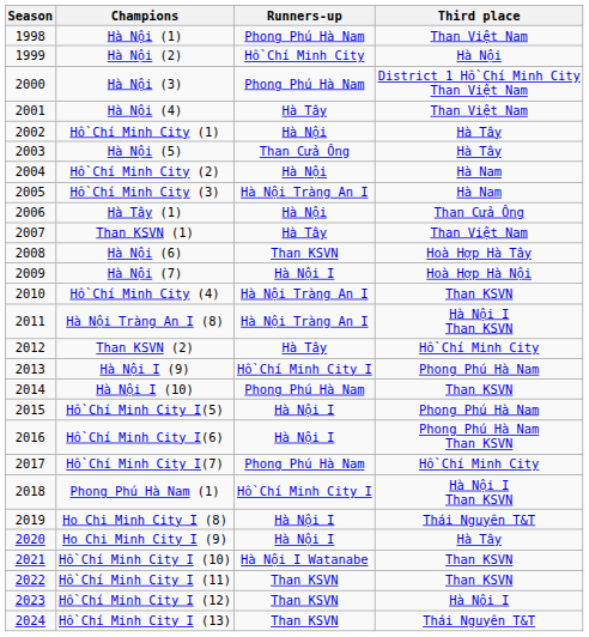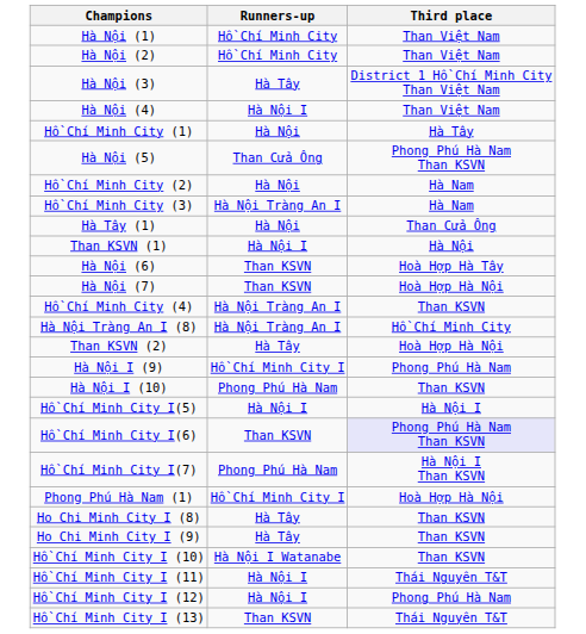 <table class="wikitable" style="margin:1em auto; text-align:center;">
 <tr>
-<th>Season</th>
 <th>Champions</th>
 <th>Runners-up</th>
 <th>Third place</th>
 </tr>
 <tr>
-<td>1998</td>
 <td><a href='#'>Hà Nội</a> (1)</td>
-<td><a href='#'>Phong Phú Hà Nam</a></td>
+<td><a href='#'>Hồ Chí Minh City</a></td>
 <td><a href='#'>Than Việt Nam</a></td>
 </tr>
 <tr>
-<td>1999</td>
 <td><a href='#'>Hà Nội</a> (2)</td>
 <td><a href='#'>Hồ Chí Minh City</a></td>
-<td><a href='#'>Hà Nội</a></td>
+<td><a href='#'>Than Việt Nam</a></td>
 </tr>
 <tr>
-<td>2000</td>
 <td><a href='#'>  Hà Nội</a> (3)</td>
-<td><a href='#'>Phong Phú Hà Nam</a></td>
+<td><a href='#'>Hà Tây</a></td>
 <td><a href='#'>District 1 Hồ Chí Minh City</a> <br> <a href='#'>Than Việt Nam</a></td>
 </tr>
 <tr>
-<td>2001</td>
 <td><a href='#'>Hà Nội</a>  (4)</td>
-<td><a href='#'>Hà Tây</a></td>
+<td><a href='#'>Hà Nội I</a></td>
 <td><a href='#'>Than Việt Nam</a></td>
 </tr>
 <tr>
-<td>2002</td>
 <td><a href='#'>Hồ Chí Minh City</a> (1)</td>
 <td><a href='#'>Hà Nội</a></td>
 <td><a href='#'>Hà Tây</a></td>
 </tr>
 <tr>
-<td>2003</td>
 <td><a href='#'>Hà Nội</a> (5)</td>
 <td><a href='#'>Than Cửa Ông</a></td>
-<td><a href='#'>Hà Tây</a></td>
+<td><a href='#'>Phong Phú Hà Nam</a><br><a href='#'>Than KSVN</a></td>
 </tr>
 <tr>
-<td>2004</td>
 <td><a href='#'>Hồ Chí Minh City</a> (2)</td>
 <td><a href='#'>Hà Nội</a></td>
 <td><a href='#'>Hà Nam</a></td>
 </tr>
 <tr>
-<td>2005</td>
 <td><a href='#'>Hồ Chí Minh City</a> (3)</td>
 <td><a href='#'>Hà Nội Tràng An I</a></td>
 <td><a href='#'>Hà Nam</a></td>
 </tr>
 <tr>
-<td>2006</td>
 <td><a href='#'>Hà Tây</a> (1)</td>
 <td><a href='#'> Hà Nội</a></td>
 <td><a href='#'>Than Cửa Ông</a></td>
 </tr>
 <tr>
-<td>2007</td>
 <td><a href='#'>Than KSVN</a> (1)</td>
-<td><a href='#'>Hà Tây</a></td>
-<td><a href='#'>Than Việt Nam</a></td>
+<td><a href='#'>Hà Nội I</a></td>
+<td><a href='#'>Hà Nội</a></td>
 </tr>
 <tr>
-<td>2008</td>
 <td><a href='#'>Hà Nội</a>  (6)</td>
 <td><a href='#'>Than KSVN</a></td>
 <td><a href='#'>Hoà Hợp Hà Tây</a></td>
 </tr>
 <tr>
-<td>2009</td>
 <td><a href='#'> Hà Nội</a>  (7)</td>
-<td><a href='#'>Hà Nội I</a></td>
+<td><a href='#'>Than KSVN</a></td>
 <td><a href='#'>Hoà Hợp Hà Nội</a></td>
 </tr>
 <tr>
-<td>2010</td>
 <td><a href='#'>Hồ Chí Minh City</a> (4)</td>
 <td><a href='#'>Hà Nội Tràng An I</a></td>
 <td><a href='#'>Than KSVN</a></td>
 </tr>
 <tr>
-<td>2011</td>
 <td><a href='#'> Hà Nội Tràng An I</a>  (8)</td>
 <td><a href='#'>Hà Nội Tràng An I</a></td>
-<td><a href='#'>Hà Nội I</a><br><a href='#'>Than KSVN</a></td>
-</tr>
-<tr>
-<td>2012</td>
-<td><a href='#'>Than KSVN</a> (2)</td>
-<td><a href='#'>Hà Tây</a></td>
 <td><a href='#'>Hồ Chí Minh City</a></td>
 </tr>
 <tr>
-<td>2013</td>
+<td><a href='#'>Than KSVN</a> (2)</td>
+<td><a href='#'>Hà Tây</a></td>
+<td><a href='#'>Hoà Hợp Hà Nội</a></td>
+</tr>
+<tr>
 <td><a href='#'>  Hà Nội I</a> (9)</td>
 <td><a href='#'>Hồ Chí Minh City I</a></td>
 <td><a href='#'>Phong Phú Hà Nam</a></td>
 </tr>
 <tr>
-<td>2014</td>
 <td><a href='#'>  Hà Nội I</a>  (10)</td>
 <td><a href='#'>Phong Phú Hà Nam</a></td>
 <td><a href='#'>Than KSVN</a></td>
 </tr>
 <tr>
-<td>2015</td>
 <td><a href='#'>Hồ Chí Minh City I</a>(5)</td>
 <td><a href='#'>Hà Nội I</a></td>
-<td><a href='#'>Phong Phú Hà Nam</a></td>
+<td><a href='#'>Hà Nội I</a></td>
 </tr>
 <tr>
-<td>2016</td>
 <td><a href='#'>Hồ Chí Minh City I</a>(6)</td>
-<td><a href='#'>Hà Nội I</a></td>
-<td><a href='#'>Phong Phú Hà Nam</a><br><a href='#'>Than KSVN</a></td>
+<td><a href='#'>Than KSVN</a></td>
+<td style="background: lavender;"><a href='#'>Phong Phú Hà Nam</a><br><a href='#'>Than KSVN</a></td>
 </tr>
 <tr>
-<td>2017</td>
 <td><a href='#'>Hồ Chí Minh City I</a>(7)</td>
 <td><a href='#'>Phong Phú Hà Nam</a></td>
-<td><a href='#'>Hồ Chí Minh City</a></td>
-</tr>
-<tr>
-<td>2018</td>
-<td><a href='#'>Phong Phú Hà Nam</a> (1)</td>
-<td><a href='#'>Hồ Chí Minh City I</a></td>
 <td><a href='#'>Hà Nội I</a><br><a href='#'>Than KSVN</a></td>
 </tr>
 <tr>
-<td>2019</td>
-<td><a href='#'>Ho Chi Minh City I</a> (8)</td>
-<td><a href='#'>Hà Nội I</a></td>
-<td><a href='#'>Thái Nguyên T&T</a></td>
+<td><a href='#'>Phong Phú Hà Nam</a> (1)</td>
+<td><a href='#'>Hồ Chí Minh City I</a></td>
+<td><a href='#'>Hoà Hợp Hà Nội</a></td>
 </tr>
 <tr>
-<td><a href='#'>2020</a></td>
-<td><a href='#'>Ho Chi Minh City I</a> (9)</td>
-<td><a href='#'>Hà Nội I</a></td>
+<td><a href='#'>Ho Chi Minh City I</a> (8)</td>
 <td><a href='#'>Hà Tây</a></td>
+<td><a href='#'>Than KSVN</a></td>
 </tr>
 <tr>
-<td><a href='#'>2021</a></td>
+<td><a href='#'>Ho Chi Minh City I</a> (9)</td>
+<td><a href='#'>Hà Tây</a></td>
+<td><a href='#'>Than KSVN</a></td>
+</tr>
+<tr>
 <td><a href='#'>Hồ Chí Minh City I</a> (10)</td>
 <td><a href='#'>Hà Nội I Watanabe</a></td>
 <td><a href='#'>Than KSVN</a></td>
 </tr>
 <tr>
-<td><a href='#'>2022</a></td>
 <td><a href='#'>Hồ Chí Minh City I</a> (11)</td>
-<td><a href='#'>Than KSVN</a></td>
-<td><a href='#'>Than KSVN</a></td>
+<td><a href='#'>Hà Nội I</a></td>
+<td><a href='#'>Thái Nguyên T&T</a></td>
 </tr>
 <tr>
-<td><a href='#'>2023</a></td>
 <td><a href='#'>Hồ Chí Minh City I</a> (12)</td>
-<td><a href='#'>Than KSVN</a></td>
 <td><a href='#'>Hà Nội I</a></td>
+<td><a href='#'>Phong Phú Hà Nam</a></td>
 </tr>
 <tr>
-<td><a href='#'>2024</a></td>
 <td><a href='#'>Hồ Chí Minh City I</a> (13)</td>
 <td><a href='#'>Than KSVN</a></td>
 <td><a href='#'>Thái Nguyên T&T</a></td>
 </tr>
 </table>
